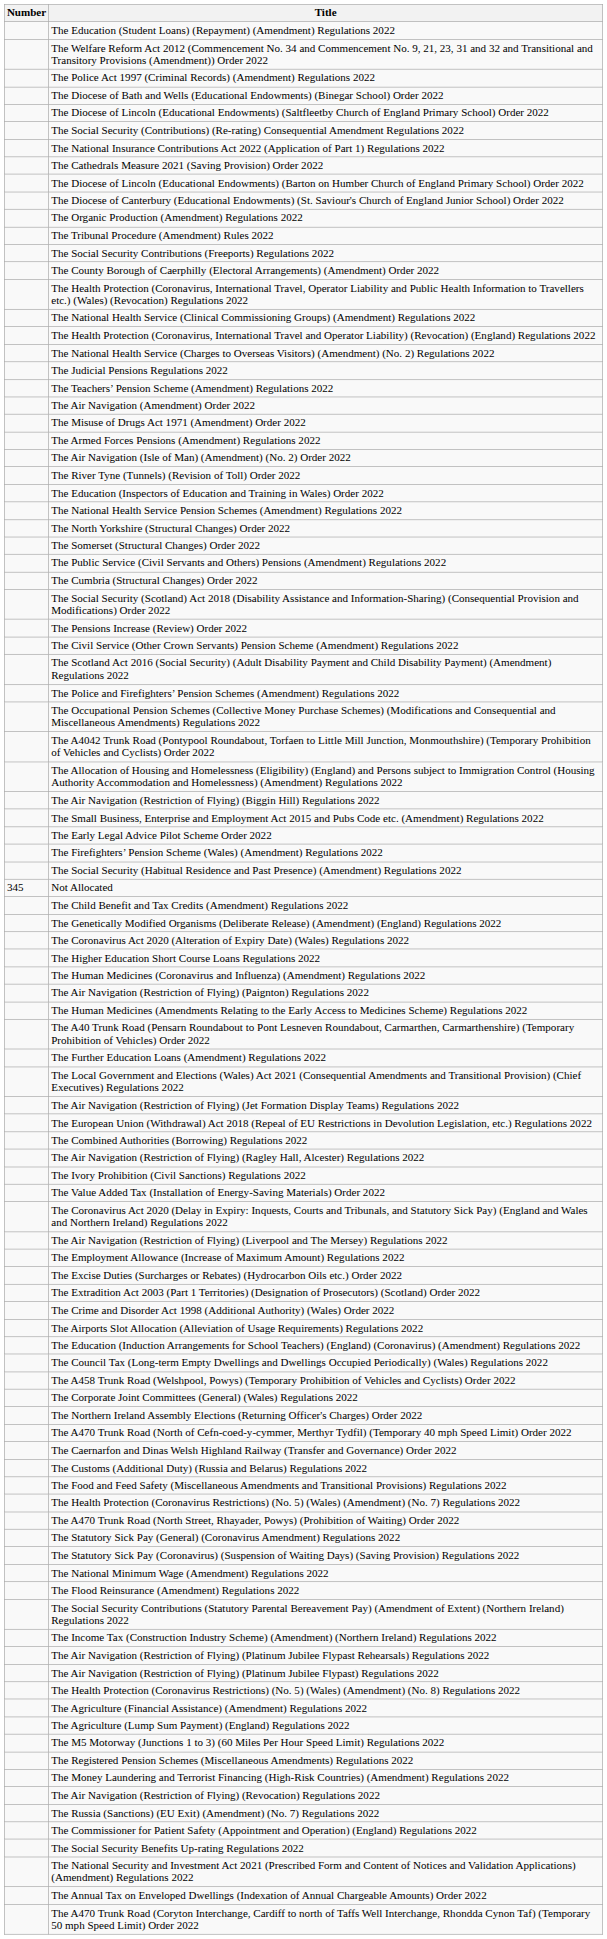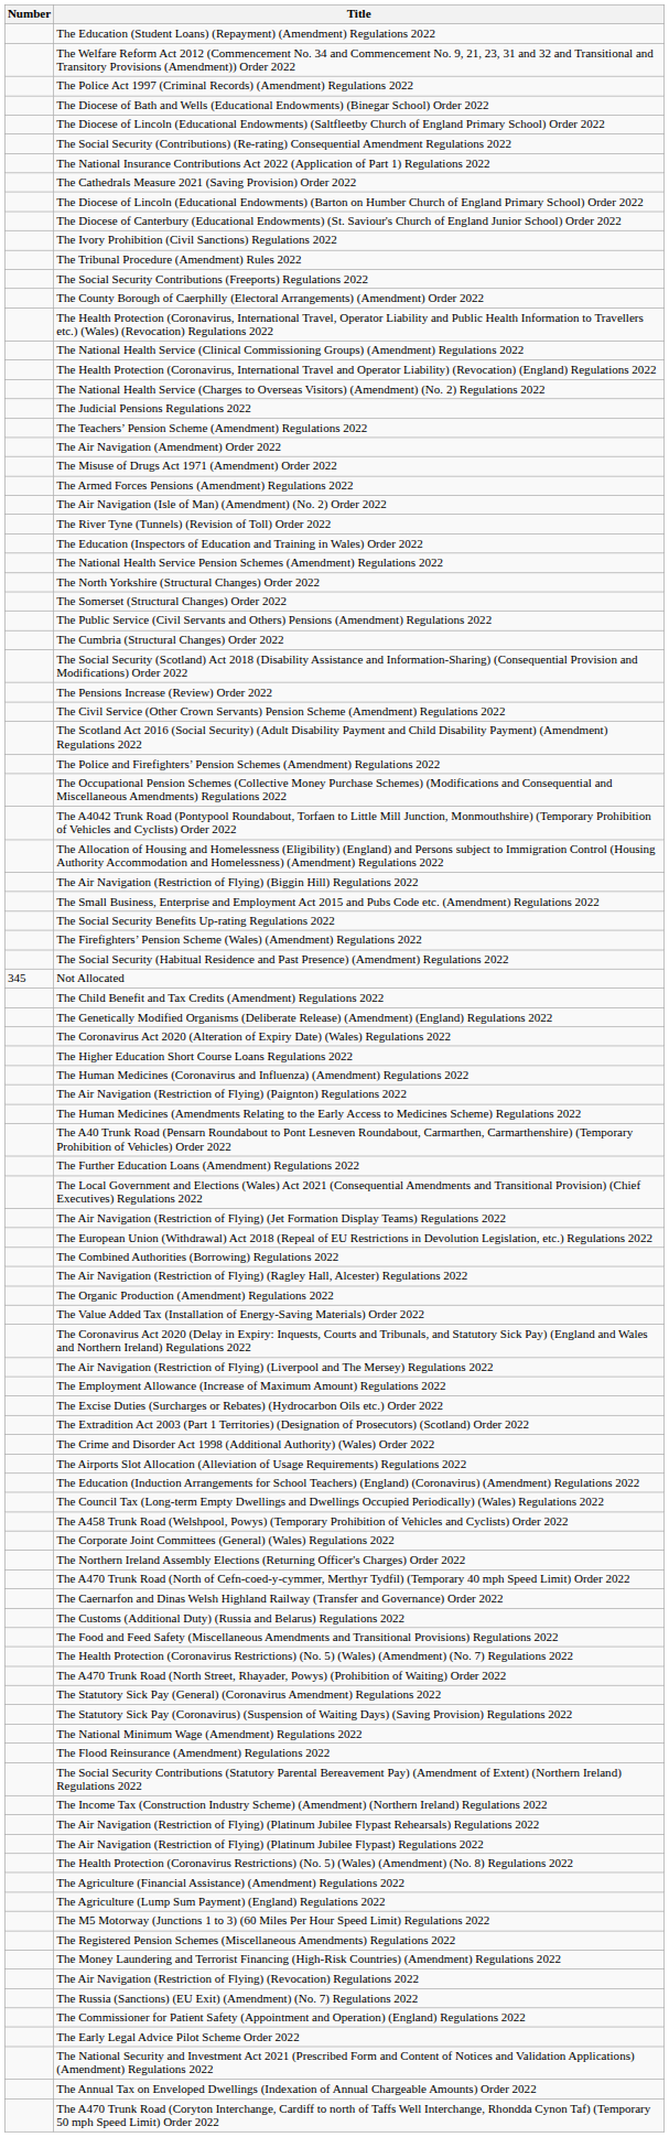 <table class="wikitable collapsible">
 <tr>
 <th>Number</th>
 <th>Title</th>
 </tr>
 <tr>
 <td></td>
 <td>The Education (Student Loans) (Repayment) (Amendment) Regulations 2022</td>
 </tr>
 <tr>
 <td></td>
 <td>The Welfare Reform Act 2012 (Commencement No. 34 and Commencement No. 9, 21, 23, 31 and 32 and Transitional and Transitory Provisions (Amendment)) Order 2022</td>
 </tr>
 <tr>
 <td></td>
 <td>The Police Act 1997 (Criminal Records) (Amendment) Regulations 2022</td>
 </tr>
 <tr>
 <td></td>
 <td>The Diocese of Bath and Wells (Educational Endowments) (Binegar School) Order 2022</td>
 </tr>
 <tr>
 <td></td>
 <td>The Diocese of Lincoln (Educational Endowments) (Saltfleetby Church of England Primary School) Order 2022</td>
 </tr>
 <tr>
 <td></td>
 <td>The Social Security (Contributions) (Re-rating) Consequential Amendment Regulations 2022</td>
 </tr>
 <tr>
 <td></td>
 <td>The National Insurance Contributions Act 2022 (Application of Part 1) Regulations 2022</td>
 </tr>
 <tr>
 <td></td>
 <td>The Cathedrals Measure 2021 (Saving Provision) Order 2022</td>
 </tr>
 <tr>
 <td></td>
 <td>The Diocese of Lincoln (Educational Endowments) (Barton on Humber Church of England Primary School) Order 2022</td>
 </tr>
 <tr>
 <td></td>
 <td>The Diocese of Canterbury (Educational Endowments) (St. Saviour's Church of England Junior School) Order 2022</td>
 </tr>
 <tr>
 <td></td>
-<td>The Organic Production (Amendment) Regulations 2022</td>
+<td>The Ivory Prohibition (Civil Sanctions) Regulations 2022</td>
 </tr>
 <tr>
 <td></td>
 <td>The Tribunal Procedure (Amendment) Rules 2022</td>
 </tr>
 <tr>
 <td></td>
 <td>The Social Security Contributions (Freeports) Regulations 2022</td>
 </tr>
 <tr>
 <td></td>
 <td>The County Borough of Caerphilly (Electoral Arrangements) (Amendment) Order 2022</td>
 </tr>
 <tr>
 <td></td>
 <td>The Health Protection (Coronavirus, International Travel, Operator Liability and Public Health Information to Travellers etc.) (Wales) (Revocation) Regulations 2022</td>
 </tr>
 <tr>
 <td></td>
 <td>The National Health Service (Clinical Commissioning Groups) (Amendment) Regulations 2022</td>
 </tr>
 <tr>
 <td></td>
 <td>The Health Protection (Coronavirus, International Travel and Operator Liability) (Revocation) (England) Regulations 2022</td>
 </tr>
 <tr>
 <td></td>
 <td>The National Health Service (Charges to Overseas Visitors) (Amendment) (No. 2) Regulations 2022</td>
 </tr>
 <tr>
 <td></td>
 <td>The Judicial Pensions Regulations 2022</td>
 </tr>
 <tr>
 <td></td>
 <td>The Teachers’ Pension Scheme (Amendment) Regulations 2022</td>
 </tr>
 <tr>
 <td></td>
 <td>The Air Navigation (Amendment) Order 2022</td>
 </tr>
 <tr>
 <td></td>
 <td>The Misuse of Drugs Act 1971 (Amendment) Order 2022</td>
 </tr>
 <tr>
 <td></td>
 <td>The Armed Forces Pensions (Amendment) Regulations 2022</td>
 </tr>
 <tr>
 <td></td>
 <td>The Air Navigation (Isle of Man) (Amendment) (No. 2) Order 2022</td>
 </tr>
 <tr>
 <td></td>
 <td>The River Tyne (Tunnels) (Revision of Toll) Order 2022</td>
 </tr>
 <tr>
 <td></td>
 <td>The Education (Inspectors of Education and Training in Wales) Order 2022</td>
 </tr>
 <tr>
 <td></td>
 <td>The National Health Service Pension Schemes (Amendment) Regulations 2022</td>
 </tr>
 <tr>
 <td></td>
 <td>The North Yorkshire (Structural Changes) Order 2022</td>
 </tr>
 <tr>
 <td></td>
 <td>The Somerset (Structural Changes) Order 2022</td>
 </tr>
 <tr>
 <td></td>
 <td>The Public Service (Civil Servants and Others) Pensions (Amendment) Regulations 2022</td>
 </tr>
 <tr>
 <td></td>
 <td>The Cumbria (Structural Changes) Order 2022</td>
 </tr>
 <tr>
 <td></td>
 <td>The Social Security (Scotland) Act 2018 (Disability Assistance and Information-Sharing) (Consequential Provision and Modifications) Order 2022</td>
 </tr>
 <tr>
 <td></td>
 <td>The Pensions Increase (Review) Order 2022</td>
 </tr>
 <tr>
 <td></td>
 <td>The Civil Service (Other Crown Servants) Pension Scheme (Amendment) Regulations 2022</td>
 </tr>
 <tr>
 <td></td>
 <td>The Scotland Act 2016 (Social Security) (Adult Disability Payment and Child Disability Payment) (Amendment) Regulations 2022</td>
 </tr>
 <tr>
 <td></td>
 <td>The Police and Firefighters’ Pension Schemes (Amendment) Regulations 2022</td>
 </tr>
 <tr>
 <td></td>
 <td>The Occupational Pension Schemes (Collective Money Purchase Schemes) (Modifications and Consequential and Miscellaneous Amendments) Regulations 2022</td>
 </tr>
 <tr>
 <td></td>
 <td>The A4042 Trunk Road (Pontypool Roundabout, Torfaen to Little Mill Junction, Monmouthshire) (Temporary Prohibition of Vehicles and Cyclists) Order 2022</td>
 </tr>
 <tr>
 <td></td>
 <td>The Allocation of Housing and Homelessness (Eligibility) (England) and Persons subject to Immigration Control (Housing Authority Accommodation and Homelessness) (Amendment) Regulations 2022</td>
 </tr>
 <tr>
 <td></td>
 <td>The Air Navigation (Restriction of Flying) (Biggin Hill) Regulations 2022</td>
 </tr>
 <tr>
 <td></td>
 <td>The Small Business, Enterprise and Employment Act 2015 and Pubs Code etc. (Amendment) Regulations 2022</td>
 </tr>
 <tr>
 <td></td>
-<td>The Early Legal Advice Pilot Scheme Order 2022</td>
+<td>The Social Security Benefits Up-rating Regulations 2022</td>
 </tr>
 <tr>
 <td></td>
 <td>The Firefighters’ Pension Scheme (Wales) (Amendment) Regulations 2022</td>
 </tr>
 <tr>
 <td></td>
 <td>The Social Security (Habitual Residence and Past Presence) (Amendment) Regulations 2022</td>
 </tr>
 <tr>
 <td>345</td>
 <td>Not Allocated</td>
 </tr>
 <tr>
 <td></td>
 <td>The Child Benefit and Tax Credits (Amendment) Regulations 2022</td>
 </tr>
 <tr>
 <td></td>
 <td>The Genetically Modified Organisms (Deliberate Release) (Amendment) (England) Regulations 2022</td>
 </tr>
 <tr>
 <td></td>
 <td>The Coronavirus Act 2020 (Alteration of Expiry Date) (Wales) Regulations 2022</td>
 </tr>
 <tr>
 <td></td>
 <td>The Higher Education Short Course Loans Regulations 2022</td>
 </tr>
 <tr>
 <td></td>
 <td>The Human Medicines (Coronavirus and Influenza) (Amendment) Regulations 2022</td>
 </tr>
 <tr>
 <td></td>
 <td>The Air Navigation (Restriction of Flying) (Paignton) Regulations 2022</td>
 </tr>
 <tr>
 <td></td>
 <td>The Human Medicines (Amendments Relating to the Early Access to Medicines Scheme) Regulations 2022</td>
 </tr>
 <tr>
 <td></td>
 <td>The A40 Trunk Road (Pensarn Roundabout to Pont Lesneven Roundabout, Carmarthen, Carmarthenshire) (Temporary Prohibition of Vehicles) Order 2022</td>
 </tr>
 <tr>
 <td></td>
 <td>The Further Education Loans (Amendment) Regulations 2022</td>
 </tr>
 <tr>
 <td></td>
 <td>The Local Government and Elections (Wales) Act 2021 (Consequential Amendments and Transitional Provision) (Chief Executives) Regulations 2022</td>
 </tr>
 <tr>
 <td></td>
 <td>The Air Navigation (Restriction of Flying) (Jet Formation Display Teams) Regulations 2022</td>
 </tr>
 <tr>
 <td></td>
 <td>The European Union (Withdrawal) Act 2018 (Repeal of EU Restrictions in Devolution Legislation, etc.) Regulations 2022</td>
 </tr>
 <tr>
 <td></td>
 <td>The Combined Authorities (Borrowing) Regulations 2022</td>
 </tr>
 <tr>
 <td></td>
 <td>The Air Navigation (Restriction of Flying) (Ragley Hall, Alcester) Regulations 2022</td>
 </tr>
 <tr>
 <td></td>
-<td>The Ivory Prohibition (Civil Sanctions) Regulations 2022</td>
+<td>The Organic Production (Amendment) Regulations 2022</td>
 </tr>
 <tr>
 <td></td>
 <td>The Value Added Tax (Installation of Energy-Saving Materials) Order 2022</td>
 </tr>
 <tr>
 <td></td>
 <td>The Coronavirus Act 2020 (Delay in Expiry: Inquests, Courts and Tribunals, and Statutory Sick Pay) (England and Wales and Northern Ireland) Regulations 2022</td>
 </tr>
 <tr>
 <td></td>
 <td>The Air Navigation (Restriction of Flying) (Liverpool and The Mersey) Regulations 2022</td>
 </tr>
 <tr>
 <td></td>
 <td>The Employment Allowance (Increase of Maximum Amount) Regulations 2022</td>
 </tr>
 <tr>
 <td></td>
 <td>The Excise Duties (Surcharges or Rebates) (Hydrocarbon Oils etc.) Order 2022</td>
 </tr>
 <tr>
 <td></td>
 <td>The Extradition Act 2003 (Part 1 Territories) (Designation of Prosecutors) (Scotland) Order 2022</td>
 </tr>
 <tr>
 <td></td>
 <td>The Crime and Disorder Act 1998 (Additional Authority) (Wales) Order 2022</td>
 </tr>
 <tr>
 <td></td>
 <td>The Airports Slot Allocation (Alleviation of Usage Requirements) Regulations 2022</td>
 </tr>
 <tr>
 <td></td>
 <td>The Education (Induction Arrangements for School Teachers) (England) (Coronavirus) (Amendment) Regulations 2022</td>
 </tr>
 <tr>
 <td></td>
 <td>The Council Tax (Long-term Empty Dwellings and Dwellings Occupied Periodically) (Wales) Regulations 2022</td>
 </tr>
 <tr>
 <td></td>
 <td>The A458 Trunk Road (Welshpool, Powys) (Temporary Prohibition of Vehicles and Cyclists) Order 2022</td>
 </tr>
 <tr>
 <td></td>
 <td>The Corporate Joint Committees (General) (Wales) Regulations 2022</td>
 </tr>
 <tr>
 <td></td>
 <td>The Northern Ireland Assembly Elections (Returning Officer's Charges) Order 2022</td>
 </tr>
 <tr>
 <td></td>
 <td>The A470 Trunk Road (North of Cefn-coed-y-cymmer, Merthyr Tydfil) (Temporary 40 mph Speed Limit) Order 2022</td>
 </tr>
 <tr>
 <td></td>
 <td>The Caernarfon and Dinas Welsh Highland Railway (Transfer and Governance) Order 2022</td>
 </tr>
 <tr>
 <td></td>
 <td>The Customs (Additional Duty) (Russia and Belarus) Regulations 2022</td>
 </tr>
 <tr>
 <td></td>
 <td>The Food and Feed Safety (Miscellaneous Amendments and Transitional Provisions) Regulations 2022</td>
 </tr>
 <tr>
 <td></td>
 <td>The Health Protection (Coronavirus Restrictions) (No. 5) (Wales) (Amendment) (No. 7) Regulations 2022</td>
 </tr>
 <tr>
 <td></td>
 <td>The A470 Trunk Road (North Street, Rhayader, Powys) (Prohibition of Waiting) Order 2022</td>
 </tr>
 <tr>
 <td></td>
 <td>The Statutory Sick Pay (General) (Coronavirus Amendment) Regulations 2022</td>
 </tr>
 <tr>
 <td></td>
 <td>The Statutory Sick Pay (Coronavirus) (Suspension of Waiting Days) (Saving Provision) Regulations 2022</td>
 </tr>
 <tr>
 <td></td>
 <td>The National Minimum Wage (Amendment) Regulations 2022</td>
 </tr>
 <tr>
 <td></td>
 <td>The Flood Reinsurance (Amendment) Regulations 2022</td>
 </tr>
 <tr>
 <td></td>
 <td>The Social Security Contributions (Statutory Parental Bereavement Pay) (Amendment of Extent) (Northern Ireland) Regulations 2022</td>
 </tr>
 <tr>
 <td></td>
 <td>The Income Tax (Construction Industry Scheme) (Amendment) (Northern Ireland) Regulations 2022</td>
 </tr>
 <tr>
 <td></td>
 <td>The Air Navigation (Restriction of Flying) (Platinum Jubilee Flypast Rehearsals) Regulations 2022</td>
 </tr>
 <tr>
 <td></td>
 <td>The Air Navigation (Restriction of Flying) (Platinum Jubilee Flypast) Regulations 2022</td>
 </tr>
 <tr>
 <td></td>
 <td>The Health Protection (Coronavirus Restrictions) (No. 5) (Wales) (Amendment) (No. 8) Regulations 2022</td>
 </tr>
 <tr>
 <td></td>
 <td>The Agriculture (Financial Assistance) (Amendment) Regulations 2022</td>
 </tr>
 <tr>
 <td></td>
 <td>The Agriculture (Lump Sum Payment) (England) Regulations 2022</td>
 </tr>
 <tr>
 <td></td>
 <td>The M5 Motorway (Junctions 1 to 3) (60 Miles Per Hour Speed Limit) Regulations 2022</td>
 </tr>
 <tr>
 <td></td>
 <td>The Registered Pension Schemes (Miscellaneous Amendments) Regulations 2022</td>
 </tr>
 <tr>
 <td></td>
 <td>The Money Laundering and Terrorist Financing (High-Risk Countries) (Amendment) Regulations 2022</td>
 </tr>
 <tr>
 <td></td>
 <td>The Air Navigation (Restriction of Flying) (Revocation) Regulations 2022</td>
 </tr>
 <tr>
 <td></td>
 <td>The Russia (Sanctions) (EU Exit) (Amendment) (No. 7) Regulations 2022</td>
 </tr>
 <tr>
 <td></td>
 <td>The Commissioner for Patient Safety (Appointment and Operation) (England) Regulations 2022</td>
 </tr>
 <tr>
 <td></td>
-<td>The Social Security Benefits Up-rating Regulations 2022</td>
+<td>The Early Legal Advice Pilot Scheme Order 2022</td>
 </tr>
 <tr>
 <td></td>
 <td>The National Security and Investment Act 2021 (Prescribed Form and Content of Notices and Validation Applications) (Amendment) Regulations 2022</td>
 </tr>
 <tr>
 <td></td>
 <td>The Annual Tax on Enveloped Dwellings (Indexation of Annual Chargeable Amounts) Order 2022</td>
 </tr>
 <tr>
 <td></td>
 <td>The A470 Trunk Road (Coryton Interchange, Cardiff to north of Taffs Well Interchange, Rhondda Cynon Taf) (Temporary 50 mph Speed Limit) Order 2022</td>
 </tr>
 </table>
